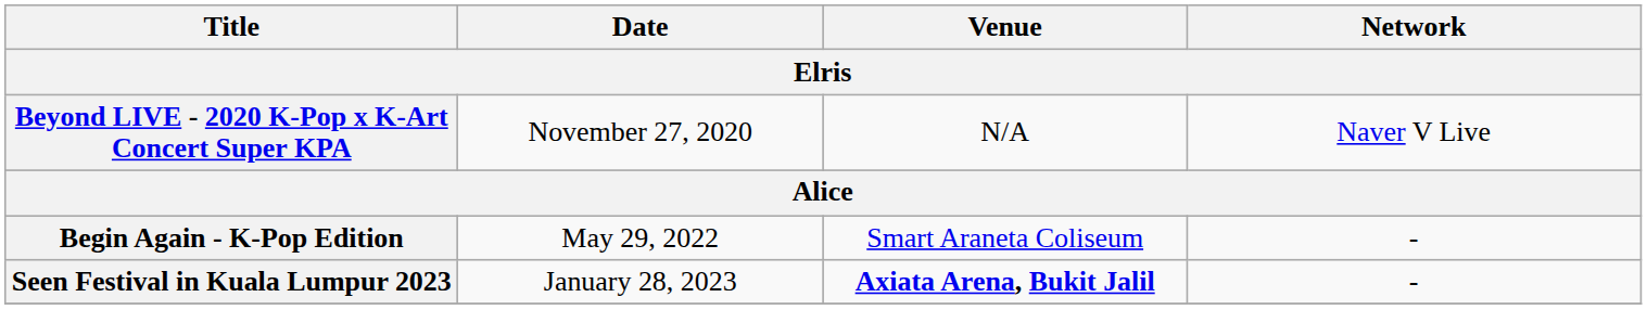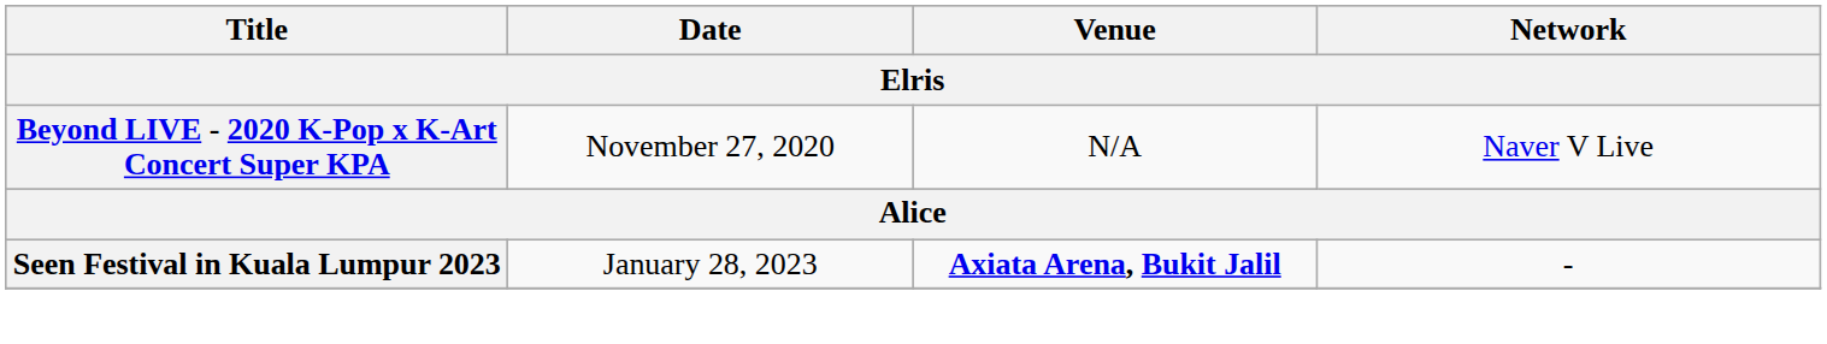 <table class="wikitable plainrowheaders" style="text-align:center;">
 <tr>
 <th scope="col" width="250">Title</th>
 <th scope="col" width="200">Date</th>
 <th scope="col" width="200">Venue</th>
 <th scope="col" width="250">Network</th>
 </tr>
 <tr>
 <th colspan="4">Elris</th>
 </tr>
 <tr>
 <th scope="row" align="center"><a href='#'>Beyond LIVE</a> - <a href='#'>2020 K-Pop x K-Art Concert Super KPA</a></th>
 <td>November 27, 2020</td>
 <td>N/A</td>
 <td><a href='#'>Naver</a> V Live</td>
 </tr>
 <tr>
 <th colspan="4">Alice</th>
 </tr>
 <tr>
-<th scope="row" align="center">Begin Again - K-Pop Edition</th>
-<td>May 29, 2022</td>
-<td><a href='#'>Smart Araneta Coliseum</a></td>
-<td>-</td>
-</tr>
-<tr>
 <th scope="row" align="center">Seen Festival in Kuala Lumpur 2023</th>
 <td>January 28, 2023</td>
 <td><strong><a href='#'>Axiata Arena</a>, <a href='#'>Bukit Jalil</a></strong></td>
 <td>-</td>
 </tr>
 <tr>
 </tr>
 </table>
